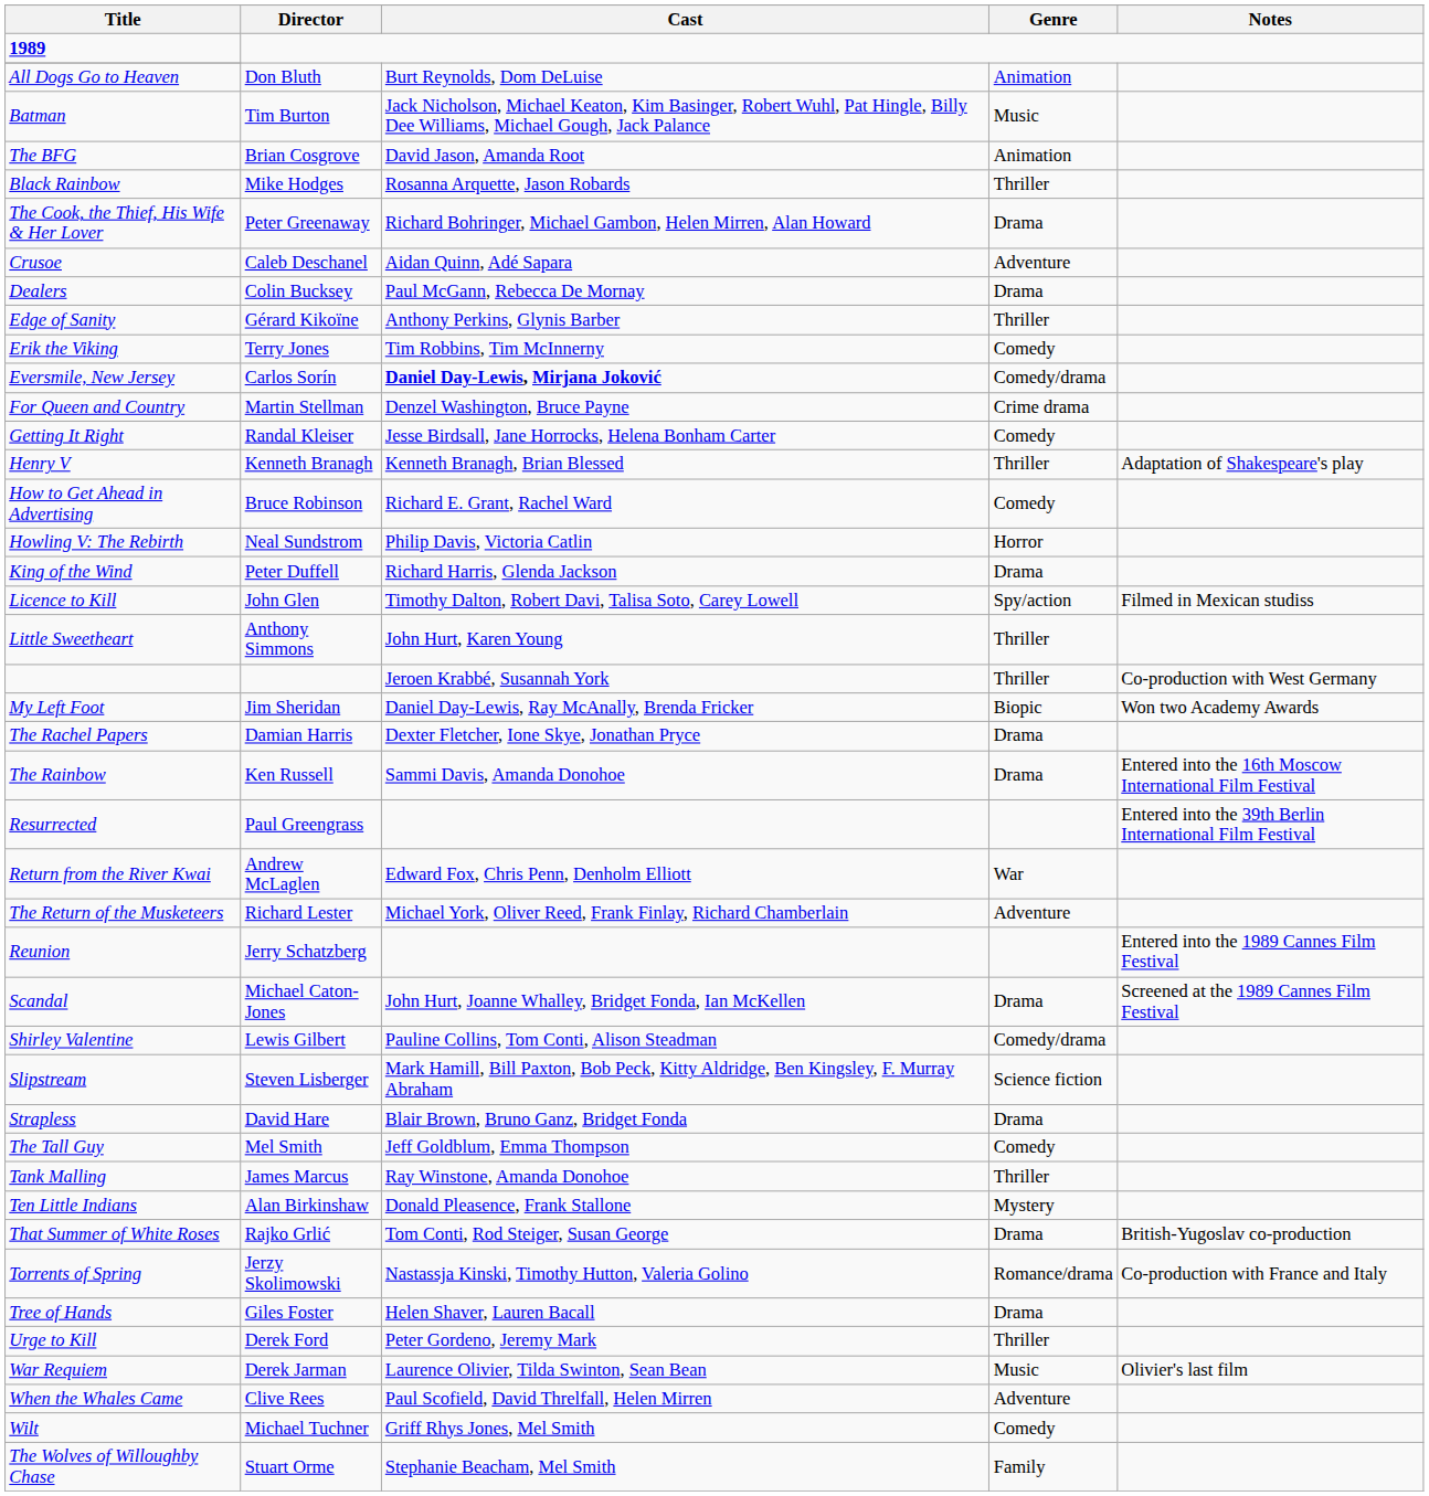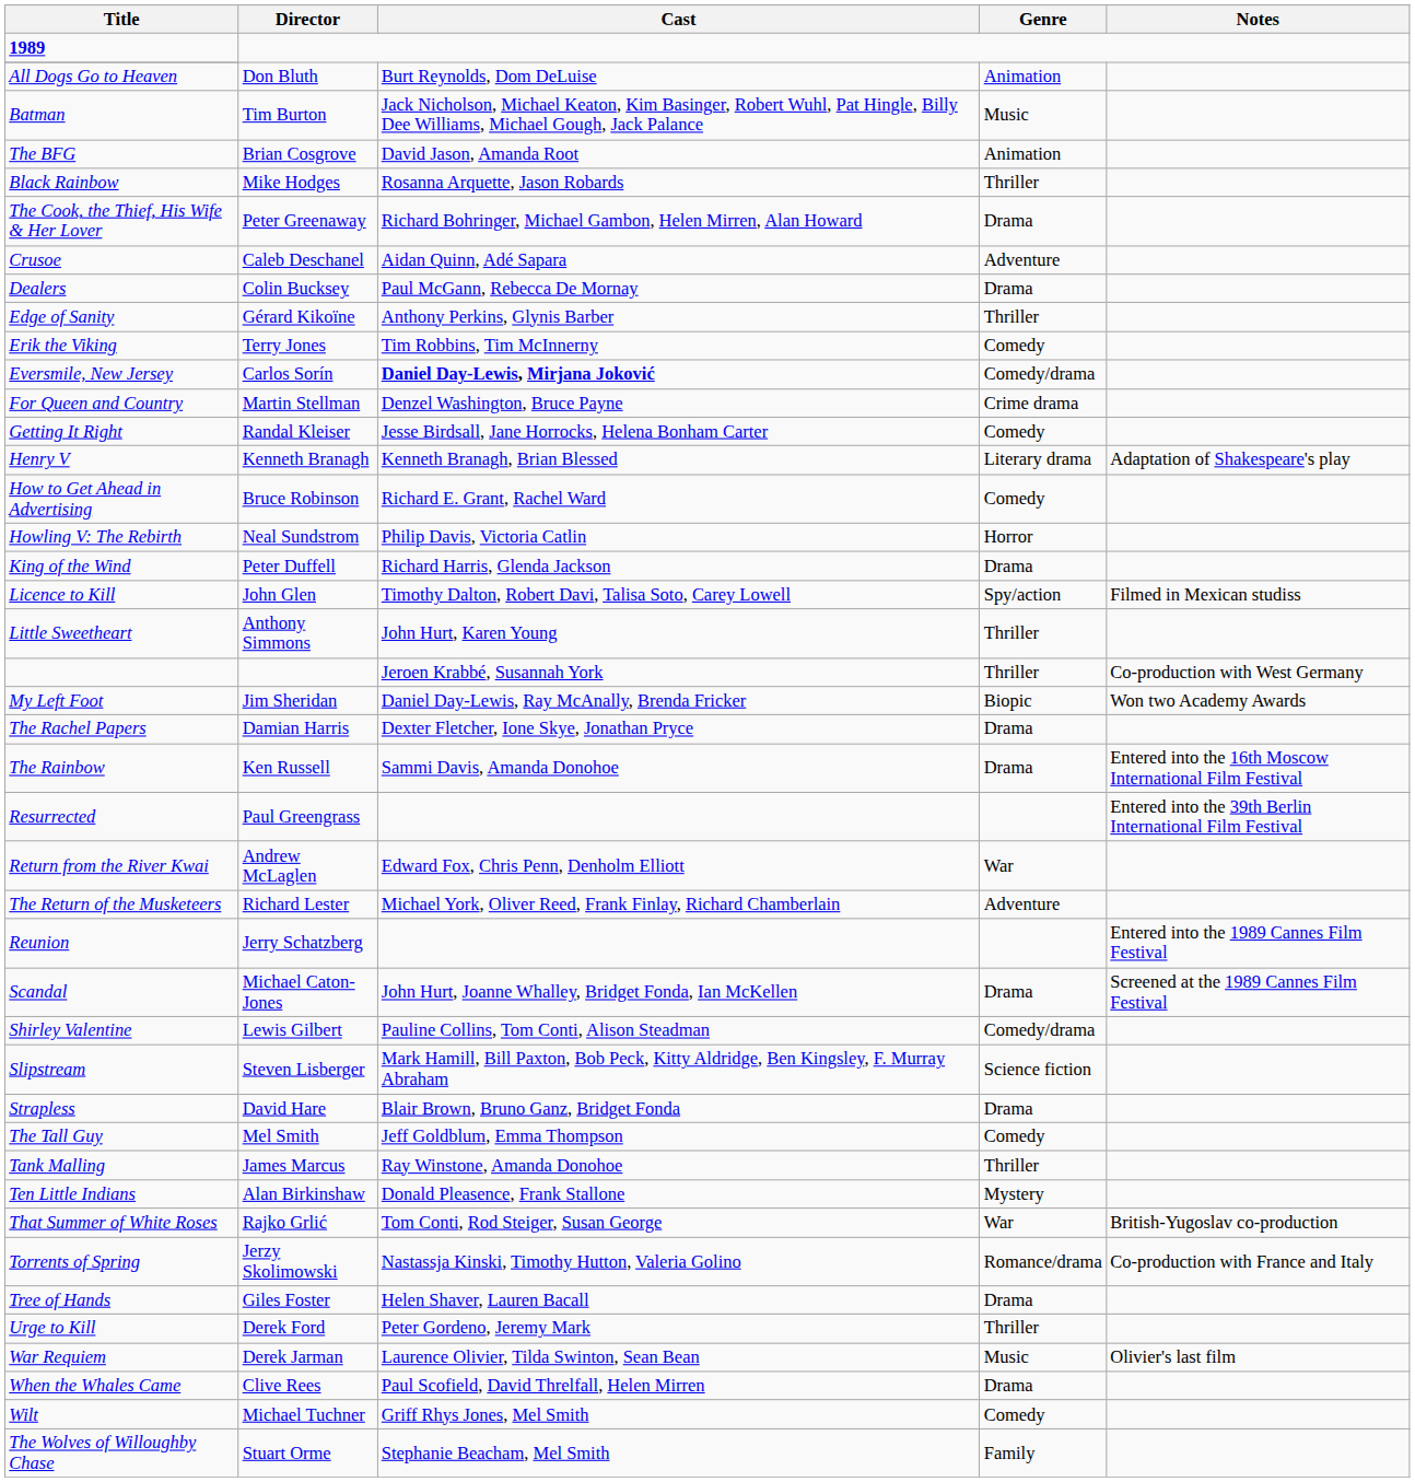 <table class="wikitable">
 <tr>
 </tr>
 <tr>
 <th>Title</th>
 <th>Director</th>
 <th>Cast</th>
 <th>Genre</th>
 <th>Notes</th>
 </tr>
 <tr>
 <td><strong><a href='#'>1989</a></strong></td>
 </tr>
 <tr>
 </tr>
 <tr>
 <td><em><a href='#'>All Dogs Go to Heaven</a></em></td>
 <td><a href='#'>Don Bluth</a></td>
 <td><a href='#'>Burt Reynolds</a>, <a href='#'>Dom DeLuise</a></td>
 <td><a href='#'>Animation</a></td>
 <td></td>
 </tr>
 <tr>
 <td><em><a href='#'>Batman</a></em></td>
 <td><a href='#'>Tim Burton</a></td>
 <td><a href='#'>Jack Nicholson</a>, <a href='#'>Michael Keaton</a>, <a href='#'>Kim Basinger</a>, <a href='#'>Robert Wuhl</a>, <a href='#'>Pat Hingle</a>, <a href='#'>Billy Dee Williams</a>, <a href='#'>Michael Gough</a>, <a href='#'>Jack Palance</a></td>
 <td>Music</td>
 <td></td>
 </tr>
 <tr>
 <td><em><a href='#'>The BFG</a></em></td>
 <td><a href='#'>Brian Cosgrove</a></td>
 <td><a href='#'>David Jason</a>, <a href='#'>Amanda Root</a></td>
 <td>Animation</td>
 <td></td>
 </tr>
 <tr>
 <td><em><a href='#'>Black Rainbow</a></em></td>
 <td><a href='#'>Mike Hodges</a></td>
 <td><a href='#'>Rosanna Arquette</a>, <a href='#'>Jason Robards</a></td>
 <td>Thriller</td>
 <td></td>
 </tr>
 <tr>
 <td><em><a href='#'>The Cook, the Thief, His Wife & Her Lover</a></em></td>
 <td><a href='#'>Peter Greenaway</a></td>
 <td><a href='#'>Richard Bohringer</a>, <a href='#'>Michael Gambon</a>, <a href='#'>Helen Mirren</a>, <a href='#'>Alan Howard</a></td>
 <td>Drama</td>
 <td></td>
 </tr>
 <tr>
 <td><em><a href='#'>Crusoe</a></em></td>
 <td><a href='#'>Caleb Deschanel</a></td>
 <td><a href='#'>Aidan Quinn</a>, <a href='#'>Adé Sapara</a></td>
 <td>Adventure</td>
 <td></td>
 </tr>
 <tr>
 <td><em><a href='#'>Dealers</a></em></td>
 <td><a href='#'>Colin Bucksey</a></td>
 <td><a href='#'>Paul McGann</a>, <a href='#'>Rebecca De Mornay</a></td>
 <td>Drama</td>
 <td></td>
 </tr>
 <tr>
 <td><em><a href='#'>Edge of Sanity</a></em></td>
 <td><a href='#'>Gérard Kikoïne</a></td>
 <td><a href='#'>Anthony Perkins</a>, <a href='#'>Glynis Barber</a></td>
 <td>Thriller</td>
 <td></td>
 </tr>
 <tr>
 <td><em><a href='#'>Erik the Viking</a></em></td>
 <td><a href='#'>Terry Jones</a></td>
 <td><a href='#'>Tim Robbins</a>, <a href='#'>Tim McInnerny</a></td>
 <td>Comedy</td>
 <td></td>
 </tr>
 <tr>
 <td><em><a href='#'>Eversmile, New Jersey</a></em></td>
 <td><a href='#'>Carlos Sorín</a></td>
 <td><strong><a href='#'>Daniel Day-Lewis</a>, <a href='#'>Mirjana Joković</a></strong></td>
 <td>Comedy/drama</td>
 <td></td>
 </tr>
 <tr>
 <td><em><a href='#'>For Queen and Country</a></em></td>
 <td><a href='#'>Martin Stellman</a></td>
 <td><a href='#'>Denzel Washington</a>, <a href='#'>Bruce Payne</a></td>
 <td>Crime drama</td>
 <td></td>
 </tr>
 <tr>
 <td><em><a href='#'>Getting It Right</a></em></td>
 <td><a href='#'>Randal Kleiser</a></td>
 <td><a href='#'>Jesse Birdsall</a>, <a href='#'>Jane Horrocks</a>, <a href='#'>Helena Bonham Carter</a></td>
 <td>Comedy</td>
 <td></td>
 </tr>
 <tr>
 <td><em><a href='#'>Henry V</a></em></td>
 <td><a href='#'>Kenneth Branagh</a></td>
 <td><a href='#'>Kenneth Branagh</a>, <a href='#'>Brian Blessed</a></td>
-<td>Thriller</td>
+<td>Literary drama</td>
 <td>Adaptation of <a href='#'>Shakespeare</a>'s play</td>
 </tr>
 <tr>
 <td><em><a href='#'>How to Get Ahead in Advertising</a></em></td>
 <td><a href='#'>Bruce Robinson</a></td>
 <td><a href='#'>Richard E. Grant</a>, <a href='#'>Rachel Ward</a></td>
 <td>Comedy</td>
 <td></td>
 </tr>
 <tr>
 <td><em><a href='#'>Howling V: The Rebirth</a></em></td>
 <td><a href='#'>Neal Sundstrom</a></td>
 <td><a href='#'>Philip Davis</a>, <a href='#'>Victoria Catlin</a></td>
 <td>Horror</td>
 <td></td>
 </tr>
 <tr>
 <td><em><a href='#'>King of the Wind</a></em></td>
 <td><a href='#'>Peter Duffell</a></td>
 <td><a href='#'>Richard Harris</a>, <a href='#'>Glenda Jackson</a></td>
 <td>Drama</td>
 <td></td>
 </tr>
 <tr>
 <td><em><a href='#'>Licence to Kill</a></em></td>
 <td><a href='#'>John Glen</a></td>
 <td><a href='#'>Timothy Dalton</a>, <a href='#'>Robert Davi</a>, <a href='#'>Talisa Soto</a>, <a href='#'>Carey Lowell</a></td>
 <td>Spy/action</td>
 <td>Filmed in Mexican studiss</td>
 </tr>
 <tr>
 <td><em><a href='#'>Little Sweetheart</a></em></td>
 <td><a href='#'>Anthony Simmons</a></td>
 <td><a href='#'>John Hurt</a>, <a href='#'>Karen Young</a></td>
 <td>Thriller</td>
 <td></td>
 </tr>
 <tr>
 <td><em></em></td>
 <td></td>
 <td><a href='#'>Jeroen Krabbé</a>, <a href='#'>Susannah York</a></td>
 <td>Thriller</td>
 <td>Co-production with West Germany </td>
 </tr>
 <tr>
 <td><em><a href='#'>My Left Foot</a></em></td>
 <td><a href='#'>Jim Sheridan</a></td>
 <td><a href='#'>Daniel Day-Lewis</a>, <a href='#'>Ray McAnally</a>, <a href='#'>Brenda Fricker</a></td>
 <td>Biopic</td>
 <td>Won two Academy Awards</td>
 </tr>
 <tr>
 <td><em><a href='#'>The Rachel Papers</a></em></td>
 <td><a href='#'>Damian Harris</a></td>
 <td><a href='#'>Dexter Fletcher</a>, <a href='#'>Ione Skye</a>, <a href='#'>Jonathan Pryce</a></td>
 <td>Drama</td>
 <td></td>
 </tr>
 <tr>
 <td><em><a href='#'>The Rainbow</a></em></td>
 <td><a href='#'>Ken Russell</a></td>
 <td><a href='#'>Sammi Davis</a>, <a href='#'>Amanda Donohoe</a></td>
 <td>Drama</td>
 <td>Entered into the <a href='#'>16th Moscow International Film Festival</a></td>
 </tr>
 <tr>
 <td><em><a href='#'>Resurrected</a></em></td>
 <td><a href='#'>Paul Greengrass</a></td>
 <td></td>
 <td></td>
 <td>Entered into the <a href='#'>39th Berlin International Film Festival</a></td>
 </tr>
 <tr>
 <td><em><a href='#'>Return from the River Kwai</a></em></td>
 <td><a href='#'>Andrew McLaglen</a></td>
 <td><a href='#'>Edward Fox</a>, <a href='#'>Chris Penn</a>, <a href='#'>Denholm Elliott</a></td>
 <td>War</td>
 <td></td>
 </tr>
 <tr>
 <td><em><a href='#'>The Return of the Musketeers</a></em></td>
 <td><a href='#'>Richard Lester</a></td>
 <td><a href='#'>Michael York</a>, <a href='#'>Oliver Reed</a>, <a href='#'>Frank Finlay</a>, <a href='#'>Richard Chamberlain</a></td>
 <td>Adventure</td>
 <td></td>
 </tr>
 <tr>
 <td><em><a href='#'>Reunion</a></em></td>
 <td><a href='#'>Jerry Schatzberg</a></td>
 <td></td>
 <td></td>
 <td>Entered into the <a href='#'>1989 Cannes Film Festival</a></td>
 </tr>
 <tr>
 <td><em><a href='#'>Scandal</a></em></td>
 <td><a href='#'>Michael Caton-Jones</a></td>
 <td><a href='#'>John Hurt</a>, <a href='#'>Joanne Whalley</a>, <a href='#'>Bridget Fonda</a>, <a href='#'>Ian McKellen</a></td>
 <td>Drama</td>
 <td>Screened at the <a href='#'>1989 Cannes Film Festival</a></td>
 </tr>
 <tr>
 <td><em><a href='#'>Shirley Valentine</a></em></td>
 <td><a href='#'>Lewis Gilbert</a></td>
 <td><a href='#'>Pauline Collins</a>, <a href='#'>Tom Conti</a>, <a href='#'>Alison Steadman</a></td>
 <td>Comedy/drama</td>
 <td></td>
 </tr>
 <tr>
 <td><em><a href='#'>Slipstream</a></em></td>
 <td><a href='#'>Steven Lisberger</a></td>
 <td><a href='#'>Mark Hamill</a>, <a href='#'>Bill Paxton</a>, <a href='#'>Bob Peck</a>, <a href='#'>Kitty Aldridge</a>, <a href='#'>Ben Kingsley</a>, <a href='#'>F. Murray Abraham</a></td>
 <td>Science fiction</td>
 <td></td>
 </tr>
 <tr>
 <td><em><a href='#'>Strapless</a></em></td>
 <td><a href='#'>David Hare</a></td>
 <td><a href='#'>Blair Brown</a>, <a href='#'>Bruno Ganz</a>, <a href='#'>Bridget Fonda</a></td>
 <td>Drama</td>
 <td></td>
 </tr>
 <tr>
 <td><em><a href='#'>The Tall Guy</a></em></td>
 <td><a href='#'>Mel Smith</a></td>
 <td><a href='#'>Jeff Goldblum</a>, <a href='#'>Emma Thompson</a></td>
 <td>Comedy</td>
 <td></td>
 </tr>
 <tr>
 <td><em><a href='#'>Tank Malling</a></em></td>
 <td><a href='#'>James Marcus</a></td>
 <td><a href='#'>Ray Winstone</a>, <a href='#'>Amanda Donohoe</a></td>
 <td>Thriller</td>
 <td></td>
 </tr>
 <tr>
 <td><em><a href='#'>Ten Little Indians</a></em></td>
 <td><a href='#'>Alan Birkinshaw</a></td>
 <td><a href='#'>Donald Pleasence</a>, <a href='#'>Frank Stallone</a></td>
 <td>Mystery</td>
 <td></td>
 </tr>
 <tr>
 <td><em><a href='#'>That Summer of White Roses</a></em></td>
 <td><a href='#'>Rajko Grlić</a></td>
 <td><a href='#'>Tom Conti</a>, <a href='#'>Rod Steiger</a>, <a href='#'>Susan George</a></td>
-<td>Drama</td>
+<td>War</td>
 <td>British-Yugoslav co-production</td>
 </tr>
 <tr>
 <td><em><a href='#'>Torrents of Spring</a></em></td>
 <td><a href='#'>Jerzy Skolimowski</a></td>
 <td><a href='#'>Nastassja Kinski</a>, <a href='#'>Timothy Hutton</a>, <a href='#'>Valeria Golino</a></td>
 <td>Romance/drama</td>
 <td>Co-production with France and Italy</td>
 </tr>
 <tr>
 <td><em><a href='#'>Tree of Hands</a></em></td>
 <td><a href='#'>Giles Foster</a></td>
 <td><a href='#'>Helen Shaver</a>, <a href='#'>Lauren Bacall</a></td>
 <td>Drama</td>
 <td></td>
 </tr>
 <tr>
 <td><em><a href='#'>Urge to Kill</a></em></td>
 <td><a href='#'>Derek Ford</a></td>
 <td><a href='#'>Peter Gordeno</a>, <a href='#'>Jeremy Mark</a></td>
 <td>Thriller</td>
 <td></td>
 </tr>
 <tr>
 <td><em><a href='#'>War Requiem</a></em></td>
 <td><a href='#'>Derek Jarman</a></td>
 <td><a href='#'>Laurence Olivier</a>, <a href='#'>Tilda Swinton</a>, <a href='#'>Sean Bean</a></td>
 <td>Music</td>
 <td>Olivier's last film</td>
 </tr>
 <tr>
 <td><em><a href='#'>When the Whales Came</a></em></td>
 <td><a href='#'>Clive Rees</a></td>
 <td><a href='#'>Paul Scofield</a>, <a href='#'>David Threlfall</a>, <a href='#'>Helen Mirren</a></td>
-<td>Adventure</td>
+<td>Drama</td>
 <td></td>
 </tr>
 <tr>
 <td><em><a href='#'>Wilt</a></em></td>
 <td><a href='#'>Michael Tuchner</a></td>
 <td><a href='#'>Griff Rhys Jones</a>, <a href='#'>Mel Smith</a></td>
 <td>Comedy</td>
 <td></td>
 </tr>
 <tr>
 <td><em><a href='#'>The Wolves of Willoughby Chase</a></em></td>
 <td><a href='#'>Stuart Orme</a></td>
 <td><a href='#'>Stephanie Beacham</a>, <a href='#'>Mel Smith</a></td>
 <td>Family</td>
 <td></td>
 </tr>
 </table>
